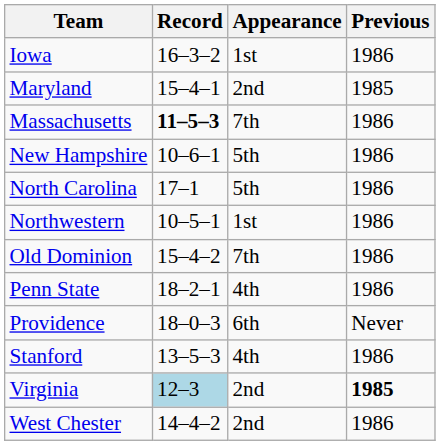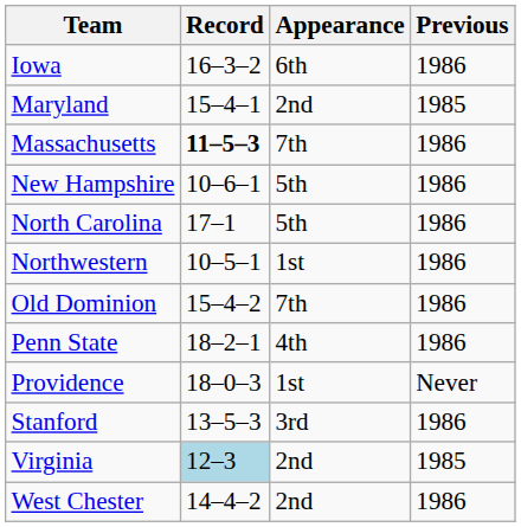 <table class="wikitable">
 <tr>
 <th>Team</th>
 <th>Record</th>
 <th>Appearance</th>
 <th>Previous</th>
 </tr>
 <tr>
 <td><a href='#'>Iowa</a></td>
 <td>16–3–2</td>
-<td>1st</td>
+<td>6th</td>
 <td>1986</td>
 </tr>
 <tr>
 <td><a href='#'>Maryland</a></td>
 <td>15–4–1</td>
 <td>2nd</td>
 <td>1985</td>
 </tr>
 <tr>
 <td><a href='#'>Massachusetts</a></td>
 <td><strong>11–5–3</strong></td>
 <td>7th</td>
 <td>1986</td>
 </tr>
 <tr>
 <td><a href='#'>New Hampshire</a></td>
 <td>10–6–1</td>
 <td>5th</td>
 <td>1986</td>
 </tr>
 <tr>
 <td><a href='#'>North Carolina</a></td>
 <td>17–1</td>
 <td>5th</td>
 <td>1986</td>
 </tr>
 <tr>
 <td><a href='#'>Northwestern</a></td>
 <td>10–5–1</td>
 <td>1st</td>
 <td>1986</td>
 </tr>
 <tr>
 <td><a href='#'>Old Dominion</a></td>
 <td>15–4–2</td>
 <td>7th</td>
 <td>1986</td>
 </tr>
 <tr>
 <td><a href='#'>Penn State</a></td>
 <td>18–2–1</td>
 <td>4th</td>
 <td>1986</td>
 </tr>
 <tr>
 <td><a href='#'>Providence</a></td>
 <td>18–0–3</td>
-<td>6th</td>
+<td>1st</td>
 <td>Never</td>
 </tr>
 <tr>
 <td><a href='#'>Stanford</a></td>
 <td>13–5–3</td>
-<td>4th</td>
+<td>3rd</td>
 <td>1986</td>
 </tr>
 <tr>
 <td><a href='#'>Virginia</a></td>
 <td style="background: lightblue;">12–3</td>
 <td>2nd</td>
-<td><strong>1985</strong></td>
+<td>1985</td>
 </tr>
 <tr>
 <td><a href='#'>West Chester</a></td>
 <td>14–4–2</td>
 <td>2nd</td>
 <td>1986</td>
 </tr>
 </table>
